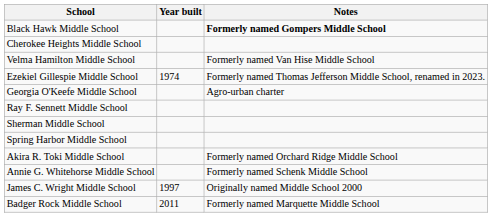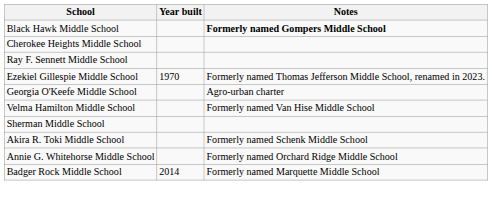 <table class="wikitable">
 <tr>
 <th>School</th>
 <th>Year built</th>
 <th>Notes</th>
 </tr>
 <tr>
 <td>Black Hawk Middle School</td>
 <td></td>
 <td><strong>Formerly named Gompers Middle School</strong></td>
 </tr>
 <tr>
 <td>Cherokee Heights Middle School</td>
 <td></td>
 </tr>
 <tr>
-<td>Velma Hamilton Middle School</td>
+<td>Ray F. Sennett Middle School</td>
 <td></td>
-<td>Formerly named Van Hise Middle School</td>
+<td></td>
 </tr>
 <tr>
 <td>Ezekiel Gillespie Middle School</td>
-<td>1974</td>
+<td>1970</td>
 <td>Formerly named Thomas Jefferson Middle School, renamed in 2023.</td>
 </tr>
 <tr>
 <td>Georgia O'Keefe Middle School</td>
 <td></td>
 <td>Agro-urban charter</td>
 </tr>
 <tr>
-<td>Ray F. Sennett Middle School</td>
+<td>Velma Hamilton Middle School</td>
 <td></td>
-<td></td>
+<td>Formerly named Van Hise Middle School</td>
 </tr>
 <tr>
 <td>Sherman Middle School</td>
 <td></td>
 <td></td>
 </tr>
 <tr>
-<td>Spring Harbor Middle School</td>
+<td>Akira R. Toki Middle School</td>
 <td></td>
-<td></td>
+<td>Formerly named Schenk Middle School</td>
 </tr>
 <tr>
-<td>Akira R. Toki Middle School</td>
+<td>Annie G. Whitehorse Middle School</td>
 <td></td>
 <td>Formerly named Orchard Ridge Middle School</td>
 </tr>
 <tr>
-<td>Annie G. Whitehorse Middle School</td>
-<td></td>
-<td>Formerly named Schenk Middle School</td>
-</tr>
-<tr>
-<td>James C. Wright Middle School</td>
-<td>1997</td>
-<td>Originally named Middle School 2000</td>
-</tr>
-<tr>
 <td>Badger Rock Middle School</td>
-<td>2011</td>
+<td>2014</td>
 <td>Formerly named Marquette Middle School</td>
 </tr>
 </table>
